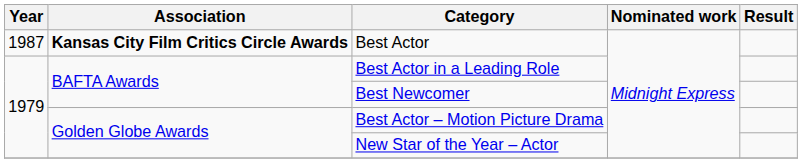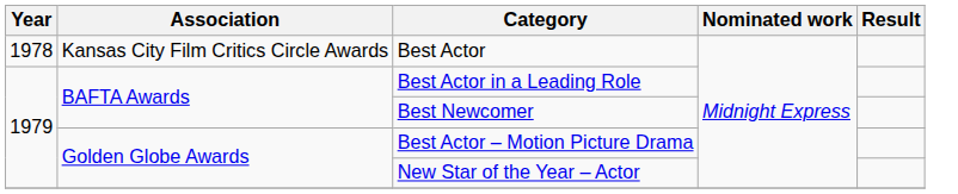 <table class="wikitable sortable">
 <tr>
 <th>Year</th>
 <th>Association</th>
 <th>Category</th>
 <th>Nominated work</th>
 <th>Result</th>
 </tr>
 <tr>
-<td>1987</td>
-<td><strong>Kansas City Film Critics Circle Awards</strong></td>
+<td>1978</td>
+<td>Kansas City Film Critics Circle Awards</td>
 <td>Best Actor</td>
 <td rowspan="5"><em><a href='#'>Midnight Express</a></em></td>
 <td></td>
 </tr>
 <tr>
 <td rowspan="4">1979</td>
 <td rowspan="2"><a href='#'>BAFTA Awards</a></td>
 <td><a href='#'>Best Actor in a Leading Role</a></td>
 <td></td>
 </tr>
 <tr>
 <td><a href='#'>Best Newcomer</a></td>
 <td></td>
 </tr>
 <tr>
 <td rowspan="2"><a href='#'>Golden Globe Awards</a></td>
 <td><a href='#'>Best Actor – Motion Picture Drama</a></td>
 <td></td>
 </tr>
 <tr>
 <td><a href='#'>New Star of the Year – Actor</a></td>
 <td></td>
 </tr>
 <tr>
 </tr>
 </table>
